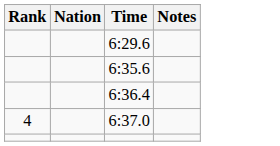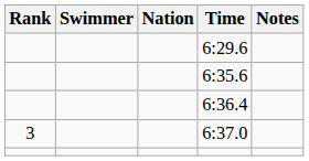 <table class="wikitable sortable" style="text-align:center">
 <tr>
 <th>Rank</th>
+<th>Swimmer</th>
 <th>Nation</th>
 <th>Time</th>
 <th>Notes</th>
 </tr>
 <tr>
 <td></td>
 <td align=left></td>
+<td align=left></td>
 <td>6:29.6</td>
 <td></td>
 </tr>
 <tr>
 <td></td>
+<td align=left></td>
 <td align=left></td>
 <td>6:35.6</td>
 <td></td>
 </tr>
 <tr>
 <td></td>
 <td align=left></td>
+<td align=left></td>
 <td>6:36.4</td>
 <td></td>
 </tr>
 <tr>
-<td>4</td>
+<td>3</td>
+<td align=left></td>
 <td align=left></td>
 <td>6:37.0</td>
 <td></td>
 </tr>
 <tr>
 <td></td>
 <td align=left></td>
+<td align=left></td>
 <td></td>
 <td></td>
 </tr>
 </table>
